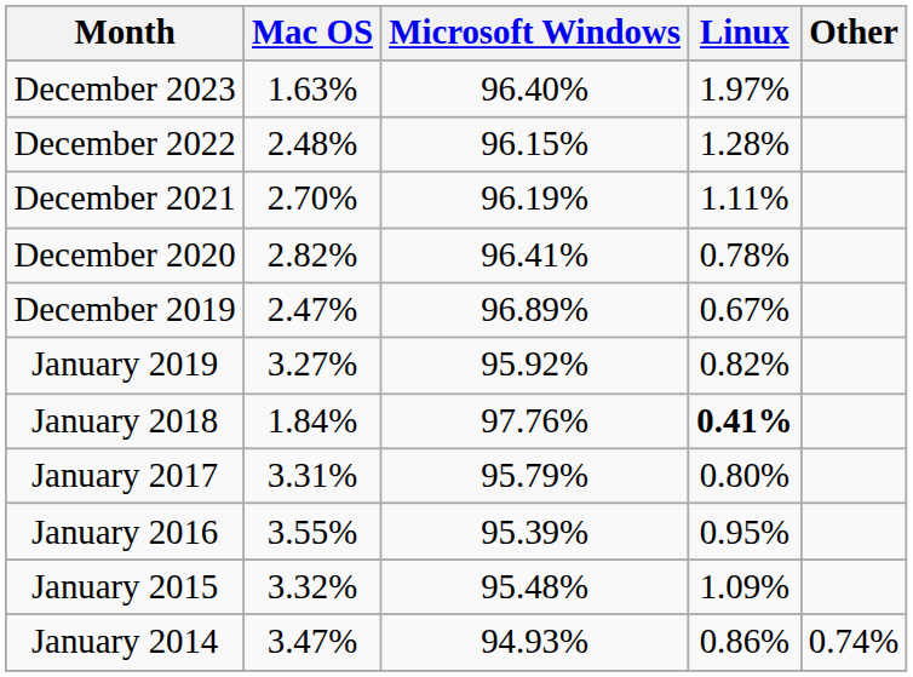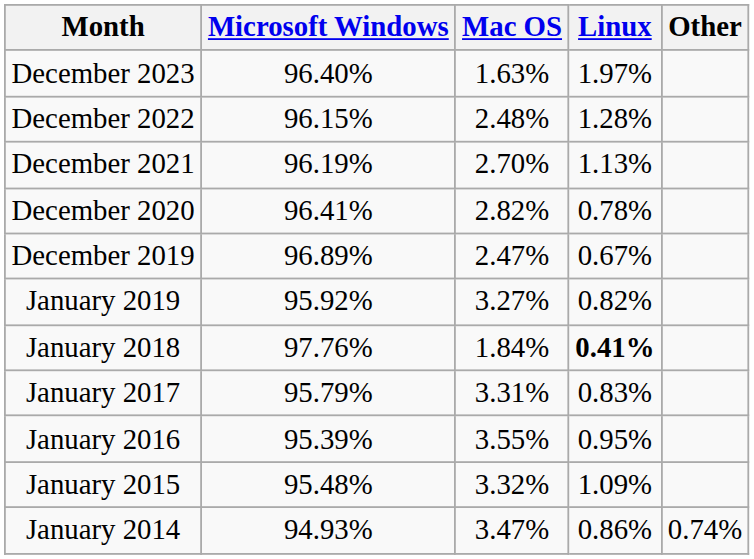 <table class="wikitable" style="text-align: center;">
 <tr>
 <th>Month</th>
+<th><a href='#'>Microsoft Windows</a></th>
 <th><a href='#'>Mac OS</a></th>
-<th><a href='#'>Microsoft Windows</a></th>
 <th><a href='#'>Linux</a></th>
 <th>Other</th>
 </tr>
 <tr>
 <td>December 2023</td>
+<td>96.40%</td>
 <td>1.63%</td>
-<td>96.40%</td>
 <td>1.97%</td>
 <td></td>
 </tr>
 <tr>
 <td>December 2022</td>
+<td>96.15%</td>
 <td>2.48%</td>
-<td>96.15%</td>
 <td>1.28%</td>
 <td></td>
 </tr>
 <tr>
 <td>December 2021</td>
+<td>96.19%</td>
 <td>2.70%</td>
-<td>96.19%</td>
-<td>1.11%</td>
+<td>1.13%</td>
 <td></td>
 </tr>
 <tr>
 <td>December 2020</td>
+<td>96.41%</td>
 <td>2.82%</td>
-<td>96.41%</td>
 <td>0.78%</td>
 <td></td>
 </tr>
 <tr>
 <td>December 2019</td>
+<td>96.89%</td>
 <td>2.47%</td>
-<td>96.89%</td>
 <td>0.67%</td>
 <td></td>
 </tr>
 <tr>
 <td>January 2019</td>
+<td>95.92%</td>
 <td>3.27%</td>
-<td>95.92%</td>
 <td>0.82%</td>
 <td></td>
 </tr>
 <tr>
 <td>January 2018</td>
+<td>97.76%</td>
 <td>1.84%</td>
-<td>97.76%</td>
 <td><strong>0.41%</strong></td>
 <td></td>
 </tr>
 <tr>
 <td>January 2017</td>
+<td>95.79%</td>
 <td>3.31%</td>
-<td>95.79%</td>
-<td>0.80%</td>
+<td>0.83%</td>
 <td></td>
 </tr>
 <tr>
 <td>January 2016</td>
+<td>95.39%</td>
 <td>3.55%</td>
-<td>95.39%</td>
 <td>0.95%</td>
 <td></td>
 </tr>
 <tr>
 <td>January 2015</td>
+<td>95.48%</td>
 <td>3.32%</td>
-<td>95.48%</td>
 <td>1.09%</td>
 <td></td>
 </tr>
 <tr>
 <td>January 2014</td>
+<td>94.93%</td>
 <td>3.47%</td>
-<td>94.93%</td>
 <td>0.86%</td>
 <td>0.74%</td>
 </tr>
 </table>
